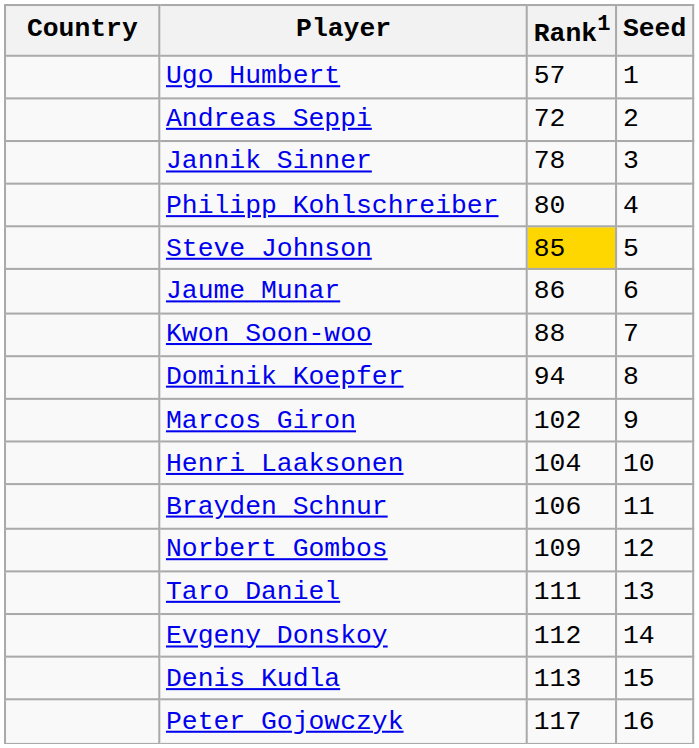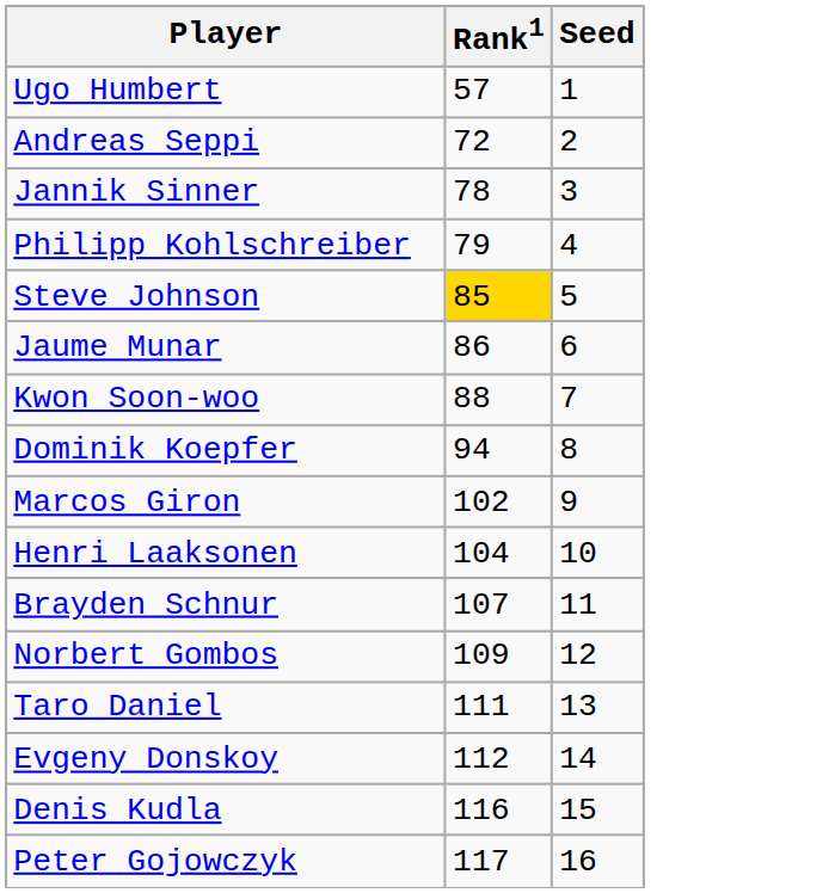 <table class="sortable wikitable">
 <tr>
-<th width="70">Country</th>
 <th width="175">Player</th>
 <th>Rank<sup>1</sup></th>
 <th>Seed</th>
 </tr>
 <tr>
-<td></td>
 <td><a href='#'>Ugo Humbert</a></td>
 <td>57</td>
 <td>1</td>
 </tr>
 <tr>
-<td></td>
 <td><a href='#'>Andreas Seppi</a></td>
 <td>72</td>
 <td>2</td>
 </tr>
 <tr>
-<td></td>
 <td><a href='#'>Jannik Sinner</a></td>
 <td>78</td>
 <td>3</td>
 </tr>
 <tr>
-<td></td>
 <td><a href='#'>Philipp Kohlschreiber</a></td>
-<td>80</td>
+<td>79</td>
 <td>4</td>
 </tr>
 <tr>
-<td></td>
 <td><a href='#'>Steve Johnson</a></td>
 <td style="background: gold;">85</td>
 <td>5</td>
 </tr>
 <tr>
-<td></td>
 <td><a href='#'>Jaume Munar</a></td>
 <td>86</td>
 <td>6</td>
 </tr>
 <tr>
-<td></td>
 <td><a href='#'>Kwon Soon-woo</a></td>
 <td>88</td>
 <td>7</td>
 </tr>
 <tr>
-<td></td>
 <td><a href='#'>Dominik Koepfer</a></td>
 <td>94</td>
 <td>8</td>
 </tr>
 <tr>
-<td></td>
 <td><a href='#'>Marcos Giron</a></td>
 <td>102</td>
 <td>9</td>
 </tr>
 <tr>
-<td></td>
 <td><a href='#'>Henri Laaksonen</a></td>
 <td>104</td>
 <td>10</td>
 </tr>
 <tr>
-<td></td>
 <td><a href='#'>Brayden Schnur</a></td>
-<td>106</td>
+<td>107</td>
 <td>11</td>
 </tr>
 <tr>
-<td></td>
 <td><a href='#'>Norbert Gombos</a></td>
 <td>109</td>
 <td>12</td>
 </tr>
 <tr>
-<td></td>
 <td><a href='#'>Taro Daniel</a></td>
 <td>111</td>
 <td>13</td>
 </tr>
 <tr>
-<td></td>
 <td><a href='#'>Evgeny Donskoy</a></td>
 <td>112</td>
 <td>14</td>
 </tr>
 <tr>
-<td></td>
 <td><a href='#'>Denis Kudla</a></td>
-<td>113</td>
+<td>116</td>
 <td>15</td>
 </tr>
 <tr>
-<td></td>
 <td><a href='#'>Peter Gojowczyk</a></td>
 <td>117</td>
 <td>16</td>
 </tr>
 </table>
